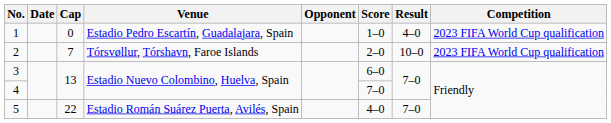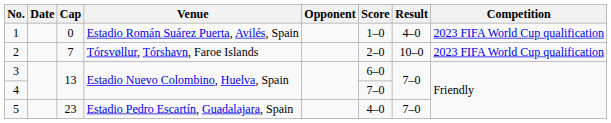 <table class="wikitable sortable">
 <tr>
 <th scope="col">No.</th>
 <th scope="col" data-sort-type="date">Date</th>
 <th scope="col">Cap</th>
 <th scope="col">Venue</th>
 <th scope="col">Opponent</th>
 <th scope="col" class="unsortable">Score</th>
 <th scope="col" class="unsortable">Result</th>
 <th scope="col">Competition</th>
 </tr>
 <tr>
 <td align="center">1</td>
 <td></td>
 <td align="center">0</td>
-<td><a href='#'>Estadio Pedro Escartín</a>, <a href='#'>Guadalajara</a>, Spain</td>
+<td><a href='#'>Estadio Román Suárez Puerta</a>, <a href='#'>Avilés</a>, Spain</td>
 <td></td>
 <td align="center">1–0</td>
 <td align="center">4–0</td>
 <td><a href='#'>2023 FIFA World Cup qualification</a></td>
 </tr>
 <tr>
 <td align="center">2</td>
 <td></td>
 <td align="center">7</td>
 <td><a href='#'>Tórsvøllur</a>, <a href='#'>Tórshavn</a>, Faroe Islands</td>
 <td></td>
 <td align="center">2–0</td>
 <td align="center">10–0</td>
 <td><a href='#'>2023 FIFA World Cup qualification</a></td>
 </tr>
 <tr>
 <td align="center">3</td>
 <td rowspan="2"></td>
 <td rowspan="2" align="center">13</td>
 <td rowspan="2"><a href='#'>Estadio Nuevo Colombino</a>, <a href='#'>Huelva</a>, Spain</td>
 <td rowspan="2"></td>
 <td align="center">6–0</td>
 <td rowspan="2" align="center">7–0</td>
 <td rowspan="3">Friendly</td>
 </tr>
 <tr>
 <td align="center">4</td>
 <td align="center">7–0</td>
 </tr>
 <tr>
 <td align="center">5</td>
 <td></td>
-<td align="center">22</td>
-<td><a href='#'>Estadio Román Suárez Puerta</a>, <a href='#'>Avilés</a>, Spain</td>
+<td align="center">23</td>
+<td><a href='#'>Estadio Pedro Escartín</a>, <a href='#'>Guadalajara</a>, Spain</td>
 <td></td>
 <td align="center">4–0</td>
 <td align="center">7–0</td>
 </tr>
 </table>
